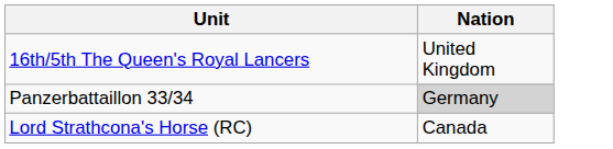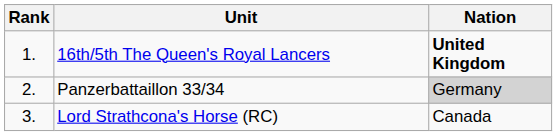 <table class="wikitable">
 <tr>
+<th>Rank</th>
 <th scope="col" style="width: 350px;">Unit</th>
 <th scope="col" style="width: 110px;">Nation</th>
 </tr>
 <tr>
+<td align="center">1.</td>
 <td><a href='#'>16th/5th The Queen's Royal Lancers</a></td>
-<td>United Kingdom</td>
+<td><strong>United Kingdom</strong></td>
 </tr>
 <tr>
+<td align="center">2.</td>
 <td>Panzerbattaillon 33/34</td>
 <td style="background: lightgrey;">Germany</td>
 </tr>
 <tr>
+<td align="center">3.</td>
 <td><a href='#'>Lord Strathcona's Horse</a> (RC)</td>
 <td>Canada</td>
 </tr>
 </table>
